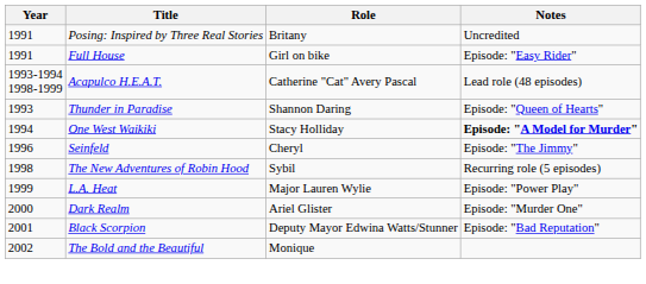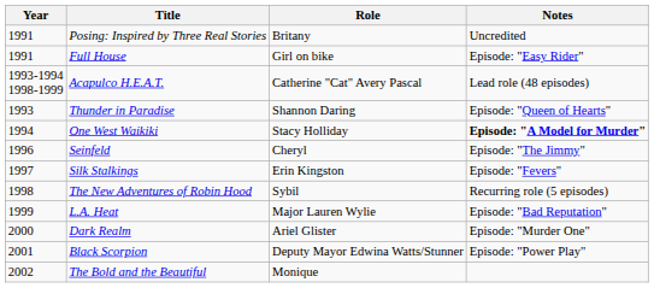 <table class="wikitable sortable">
 <tr>
 <th>Year</th>
 <th>Title</th>
 <th>Role</th>
 <th class="unsortable">Notes</th>
 </tr>
 <tr>
 <td>1991</td>
 <td><em>Posing: Inspired by Three Real Stories</em></td>
 <td>Britany</td>
 <td>Uncredited</td>
 </tr>
 <tr>
 <td>1991</td>
 <td><em><a href='#'>Full House</a></em></td>
 <td>Girl on bike</td>
 <td>Episode: "<a href='#'>Easy Rider</a>"</td>
 </tr>
 <tr>
 <td>1993-1994<br>1998-1999</td>
 <td><em><a href='#'>Acapulco H.E.A.T.</a></em></td>
 <td>Catherine "Cat" Avery Pascal</td>
 <td>Lead role (48 episodes)</td>
 </tr>
 <tr>
 <td>1993</td>
 <td><em><a href='#'>Thunder in Paradise</a></em></td>
 <td>Shannon Daring</td>
 <td>Episode: "<a href='#'>Queen of Hearts</a>"</td>
 </tr>
 <tr>
 <td>1994</td>
 <td><em><a href='#'>One West Waikiki</a></em></td>
 <td>Stacy Holliday</td>
 <td><strong>Episode: "<a href='#'>A Model for Murder</a>"</strong></td>
 </tr>
 <tr>
 <td>1996</td>
 <td><em><a href='#'>Seinfeld</a></em></td>
 <td>Cheryl</td>
 <td>Episode: "<a href='#'>The Jimmy</a>"</td>
 </tr>
 <tr>
+<td>1997</td>
+<td><em><a href='#'>Silk Stalkings</a></em></td>
+<td>Erin Kingston</td>
+<td>Episode: "<a href='#'>Fevers</a>"</td>
+</tr>
+<tr>
 <td>1998</td>
 <td><em><a href='#'>The New Adventures of Robin Hood</a></em></td>
 <td>Sybil</td>
 <td>Recurring role (5 episodes)</td>
 </tr>
 <tr>
 <td>1999</td>
 <td><em><a href='#'>L.A. Heat</a></em></td>
 <td>Major Lauren Wylie</td>
-<td>Episode: "Power Play"</td>
+<td>Episode: "<a href='#'>Bad Reputation</a>"</td>
 </tr>
 <tr>
 <td>2000</td>
 <td><em><a href='#'>Dark Realm</a></em></td>
 <td>Ariel Glister</td>
 <td>Episode: "Murder One"</td>
 </tr>
 <tr>
 <td>2001</td>
 <td><em><a href='#'>Black Scorpion</a></em></td>
 <td>Deputy Mayor Edwina Watts/Stunner</td>
-<td>Episode: "<a href='#'>Bad Reputation</a>"</td>
+<td>Episode: "Power Play"</td>
 </tr>
 <tr>
 <td>2002</td>
 <td><em><a href='#'>The Bold and the Beautiful</a></em></td>
 <td>Monique</td>
 <td></td>
 </tr>
 </table>
